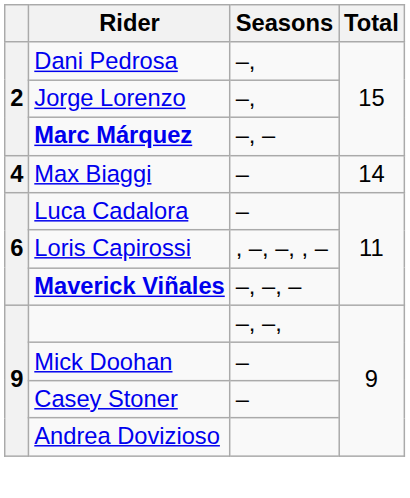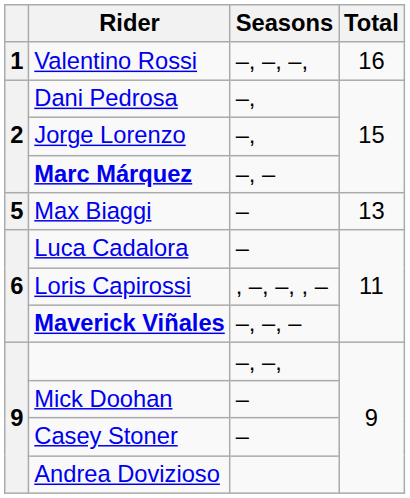 <table class="wikitable" style="text-align:center">
 <tr>
 <th></th>
 <th>Rider</th>
 <th>Seasons</th>
 <th>Total</th>
+</tr>
+<tr>
+<th>1</th>
+<td align=left> <a href='#'>Valentino Rossi</a></td>
+<td align=left>–, –, –, </td>
+<td>16</td>
 </tr>
 <tr>
 <th rowspan=3>2</th>
 <td align=left> <a href='#'>Dani Pedrosa</a></td>
 <td align=left>–, </td>
 <td rowspan=3>15</td>
 </tr>
 <tr>
 <td align=left> <a href='#'>Jorge Lorenzo</a></td>
 <td align=left>–, </td>
 </tr>
 <tr>
 <td align=left> <strong><a href='#'>Marc Márquez</a></strong></td>
 <td align=left>–, –</td>
 </tr>
 <tr>
-<th>4</th>
+<th>5</th>
 <td align=left> <a href='#'>Max Biaggi</a></td>
 <td align=left>–</td>
-<td>14</td>
+<td>13</td>
 </tr>
 <tr>
 <th rowspan=3>6</th>
 <td align=left> <a href='#'>Luca Cadalora</a></td>
 <td align=left>–</td>
 <td rowspan=3>11</td>
 </tr>
 <tr>
 <td align=left> <a href='#'>Loris Capirossi</a></td>
 <td align=left>, –, –, , –</td>
 </tr>
 <tr>
 <td align=left> <strong><a href='#'>Maverick Viñales</a></strong></td>
 <td align=left>–, –, –</td>
 </tr>
 <tr>
 <th rowspan=4>9</th>
 <td align=left></td>
 <td align=left>–, –, </td>
 <td rowspan=4>9</td>
 </tr>
 <tr>
 <td align=left> <a href='#'>Mick Doohan</a></td>
 <td align=left>–</td>
 </tr>
 <tr>
 <td align=left> <a href='#'>Casey Stoner</a></td>
 <td align=left>–</td>
 </tr>
 <tr>
 <td align=left> <a href='#'>Andrea Dovizioso</a></td>
 <td align=left></td>
 </tr>
 </table>
